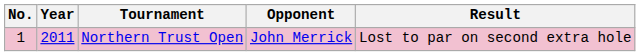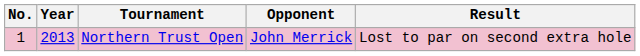 <table class="wikitable" style="font-size:95%;">
 <tr>
 <th>No.</th>
 <th>Year</th>
 <th>Tournament</th>
 <th>Opponent</th>
 <th>Result</th>
 </tr>
 <tr style="background:#F2C1D1;">
 <td align=center>1</td>
-<td><a href='#'>2011</a></td>
+<td><a href='#'>2013</a></td>
 <td><a href='#'>Northern Trust Open</a></td>
 <td> <a href='#'>John Merrick</a></td>
 <td>Lost to par on second extra hole</td>
 </tr>
 </table>
